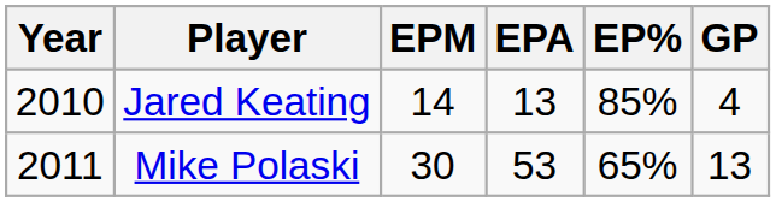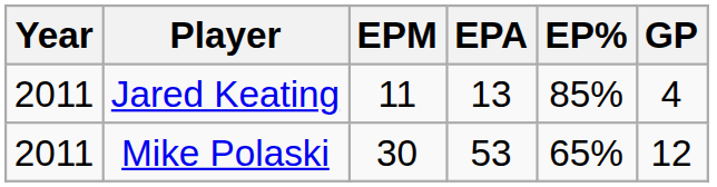 <table class="wikitable" style="font-size: 95%; text-align:center;">
 <tr>
 <th>Year</th>
 <th>Player</th>
 <th>EPM</th>
 <th>EPA</th>
 <th>EP%</th>
 <th>GP</th>
 </tr>
 <tr>
-<td align="center">2010</td>
+<td align="center">2011</td>
 <td><a href='#'>Jared Keating</a></td>
-<td>14</td>
+<td>11</td>
 <td>13</td>
 <td>85%</td>
 <td>4</td>
 </tr>
 <tr>
 <td align="center">2011</td>
 <td><a href='#'>Mike Polaski</a></td>
 <td>30</td>
 <td>53</td>
 <td>65%</td>
-<td>13</td>
+<td>12</td>
 </tr>
 </table>
